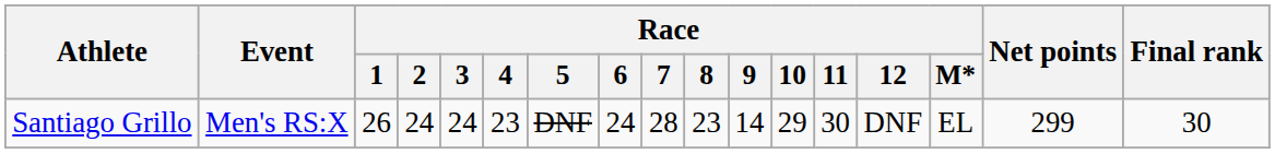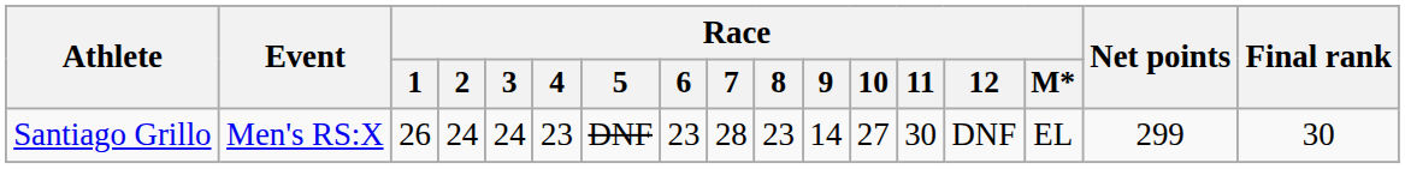 <table class="wikitable" style="font-size:90%">
 <tr>
 <th rowspan="2">Athlete</th>
 <th rowspan="2">Event</th>
 <th colspan=13>Race</th>
 <th rowspan=2>Net points</th>
 <th rowspan=2>Final rank</th>
 </tr>
 <tr style="font-size:95%">
 <th>1</th>
 <th>2</th>
 <th>3</th>
 <th>4</th>
 <th>5</th>
 <th>6</th>
 <th>7</th>
 <th>8</th>
 <th>9</th>
 <th>10</th>
 <th>11</th>
 <th>12</th>
 <th>M*</th>
 </tr>
 <tr align=center>
 <td align=left><a href='#'>Santiago Grillo</a></td>
 <td align=left><a href='#'>Men's RS:X</a></td>
 <td>26</td>
 <td>24</td>
 <td>24</td>
 <td>23</td>
 <td><s>DNF</s></td>
-<td>24</td>
+<td>23</td>
 <td>28</td>
 <td>23</td>
 <td>14</td>
-<td>29</td>
+<td>27</td>
 <td>30</td>
 <td>DNF</td>
 <td>EL</td>
 <td>299</td>
 <td>30</td>
 </tr>
 </table>
